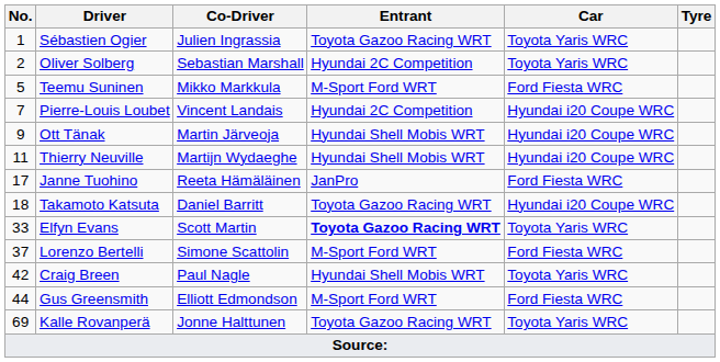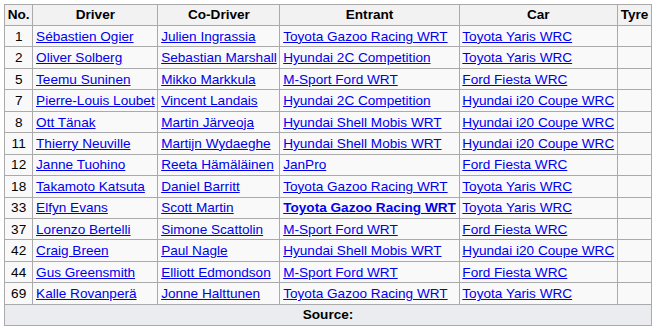 <table class="wikitable" style="font-size: 85%;">
 <tr>
 <th>No.</th>
 <th>Driver</th>
 <th>Co-Driver</th>
 <th>Entrant</th>
 <th>Car</th>
 <th>Tyre</th>
 </tr>
 <tr>
 <td align="center">1</td>
 <td> <a href='#'>Sébastien Ogier</a></td>
 <td> <a href='#'>Julien Ingrassia</a></td>
 <td> <a href='#'>Toyota Gazoo Racing WRT</a></td>
 <td><a href='#'>Toyota Yaris WRC</a></td>
 <td align="center"></td>
 </tr>
 <tr>
 <td align="center">2</td>
 <td> <a href='#'>Oliver Solberg</a></td>
 <td> <a href='#'>Sebastian Marshall</a></td>
 <td> <a href='#'>Hyundai 2C Competition</a></td>
 <td><a href='#'>Toyota Yaris WRC</a></td>
 <td align="center"></td>
 </tr>
 <tr>
 <td align="center">5</td>
 <td nowrap> <a href='#'>Teemu Suninen</a></td>
 <td> <a href='#'>Mikko Markkula</a></td>
 <td> <a href='#'>M-Sport Ford WRT</a></td>
 <td nowrap><a href='#'>Ford Fiesta WRC</a></td>
 <td align="center"></td>
 </tr>
 <tr>
 <td align="center">7</td>
 <td> <a href='#'>Pierre-Louis Loubet</a></td>
 <td> <a href='#'>Vincent Landais</a></td>
 <td> <a href='#'>Hyundai 2C Competition</a></td>
 <td nowrap><a href='#'>Hyundai i20 Coupe WRC</a></td>
 <td align="center"></td>
 </tr>
 <tr>
-<td align="center">9</td>
+<td align="center">8</td>
 <td> <a href='#'>Ott Tänak</a></td>
 <td> <a href='#'>Martin Järveoja</a></td>
 <td> <a href='#'>Hyundai Shell Mobis WRT</a></td>
 <td nowrap><a href='#'>Hyundai i20 Coupe WRC</a></td>
 <td align="center"></td>
 </tr>
 <tr>
 <td align="center">11</td>
 <td> <a href='#'>Thierry Neuville</a></td>
 <td> <a href='#'>Martijn Wydaeghe</a></td>
 <td> <a href='#'>Hyundai Shell Mobis WRT</a></td>
 <td><a href='#'>Hyundai i20 Coupe WRC</a></td>
 <td align="center"></td>
 </tr>
 <tr>
-<td align="center">17</td>
+<td align="center">12</td>
 <td> <a href='#'>Janne Tuohino</a></td>
 <td> <a href='#'>Reeta Hämäläinen</a></td>
 <td> <a href='#'>JanPro</a></td>
 <td nowrap><a href='#'>Ford Fiesta WRC</a></td>
 <td align="center"></td>
 </tr>
 <tr>
 <td align="center">18</td>
 <td nowrap> <a href='#'>Takamoto Katsuta</a></td>
 <td> <a href='#'>Daniel Barritt</a></td>
 <td nowrap> <a href='#'>Toyota Gazoo Racing WRT</a></td>
-<td><a href='#'>Hyundai i20 Coupe WRC</a></td>
+<td><a href='#'>Toyota Yaris WRC</a></td>
 <td align="center"></td>
 </tr>
 <tr>
 <td align="center">33</td>
 <td> <a href='#'>Elfyn Evans</a></td>
 <td nowrap> <a href='#'>Scott Martin</a></td>
 <td><strong> <a href='#'>Toyota Gazoo Racing WRT</a></strong></td>
 <td><a href='#'>Toyota Yaris WRC</a></td>
 <td align="center"></td>
 </tr>
 <tr>
 <td align="center">37</td>
 <td> <a href='#'>Lorenzo Bertelli</a></td>
 <td> <a href='#'>Simone Scattolin</a></td>
 <td> <a href='#'>M-Sport Ford WRT</a></td>
 <td nowrap><a href='#'>Ford Fiesta WRC</a></td>
 <td align="center"></td>
 </tr>
 <tr>
 <td align="center">42</td>
 <td> <a href='#'>Craig Breen</a></td>
 <td> <a href='#'>Paul Nagle</a></td>
 <td> <a href='#'>Hyundai Shell Mobis WRT</a></td>
-<td><a href='#'>Toyota Yaris WRC</a></td>
+<td nowrap><a href='#'>Hyundai i20 Coupe WRC</a></td>
 <td align="center"></td>
 </tr>
 <tr>
 <td align="center">44</td>
 <td nowrap> <a href='#'>Gus Greensmith</a></td>
 <td nowrap> <a href='#'>Elliott Edmondson</a></td>
 <td> <a href='#'>M-Sport Ford WRT</a></td>
 <td nowrap><a href='#'>Ford Fiesta WRC</a></td>
 <td align="center"></td>
 </tr>
 <tr>
 <td align="center">69</td>
 <td> <a href='#'>Kalle Rovanperä</a></td>
 <td nowrap> <a href='#'>Jonne Halttunen</a></td>
 <td> <a href='#'>Toyota Gazoo Racing WRT</a></td>
 <td><a href='#'>Toyota Yaris WRC</a></td>
 <td align="center"></td>
 </tr>
 <tr>
 <td colspan="6" style="background-color:#EAECF0;text-align:center"><strong>Source:</strong></td>
 </tr>
 </table>
